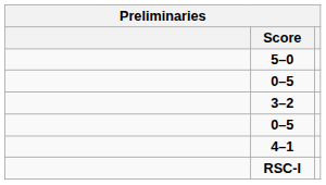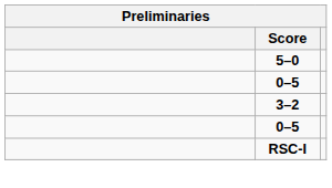 <table class="wikitable" style="text-align: center; font-size:90% ">
 <tr>
 <th colspan=3>Preliminaries</th>
 </tr>
 <tr>
 <th align="right" width="250"></th>
 <th width="60">Score</th>
 <th align=leftwidth="250"></th>
 </tr>
 <tr>
 <td align=left><strong></strong></td>
 <td><strong>5–0</strong></td>
 <td align=left></td>
 </tr>
 <tr>
 <td align=left></td>
 <td><strong>0–5</strong></td>
 <td align=left><strong></strong></td>
 </tr>
 <tr>
 <td align=left><strong></strong></td>
 <td><strong>3–2</strong></td>
 <td align=left></td>
 </tr>
 <tr>
 <td align=left></td>
 <td><strong>0–5</strong></td>
 <td align=left><strong></strong></td>
 </tr>
 <tr>
-<td align=left><strong></strong></td>
-<td><strong>4–1</strong></td>
-<td align=left></td>
-</tr>
-<tr>
 <td align=left></td>
 <td><strong>RSC-I</strong></td>
 <td align=left><strong></strong></td>
 </tr>
 </table>
